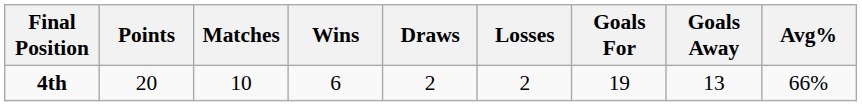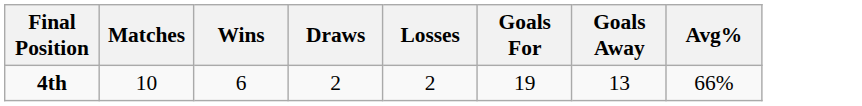 <table class="wikitable" style="font-size: 95%; text-align: center;">
 <tr>
 <th width=60>Final Position</th>
-<th width=60>Points</th>
 <th width=60>Matches</th>
 <th width=60>Wins</th>
 <th width=60>Draws</th>
 <th width=60>Losses</th>
 <th width=60>Goals For</th>
 <th width=60>Goals Away</th>
 <th width=60>Avg%</th>
 </tr>
 <tr>
 <td><strong>4th</strong></td>
-<td>20</td>
 <td>10</td>
 <td>6</td>
 <td>2</td>
 <td>2</td>
 <td>19</td>
 <td>13</td>
 <td>66%</td>
 </tr>
 </table>
